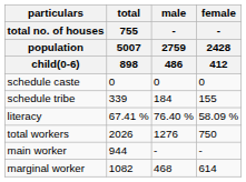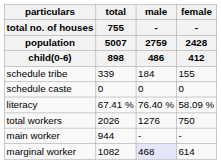 <table class="wikitable">
 <tr>
 <th>particulars</th>
 <th>total</th>
 <th>male</th>
 <th>female</th>
 </tr>
 <tr>
 <th>total no. of houses</th>
 <th>755</th>
 <th>-</th>
 <th>-</th>
 </tr>
 <tr>
 <th>population</th>
 <th>5007</th>
 <th>2759</th>
 <th>2428</th>
 </tr>
 <tr>
 <th>child(0-6)</th>
 <th>898</th>
 <th>486</th>
 <th>412</th>
 </tr>
 <tr>
+<td>schedule tribe</td>
+<td>339</td>
+<td>184</td>
+<td>155</td>
+</tr>
+<tr>
 <td>schedule caste</td>
 <td>0</td>
 <td>0</td>
 <td>0</td>
-</tr>
-<tr>
-<td>schedule tribe</td>
-<td>339</td>
-<td>184</td>
-<td>155</td>
 </tr>
 <tr>
 <td>literacy</td>
 <td>67.41 %</td>
 <td>76.40 %</td>
 <td>58.09 %</td>
 </tr>
 <tr>
 <td>total workers</td>
 <td>2026</td>
 <td>1276</td>
 <td>750</td>
 </tr>
 <tr>
 <td>main worker</td>
 <td>944</td>
 <td>-</td>
 <td>-</td>
 </tr>
 <tr>
 <td>marginal worker</td>
 <td>1082</td>
-<td>468</td>
+<td style="background: lavender;">468</td>
 <td>614</td>
 </tr>
 </table>
